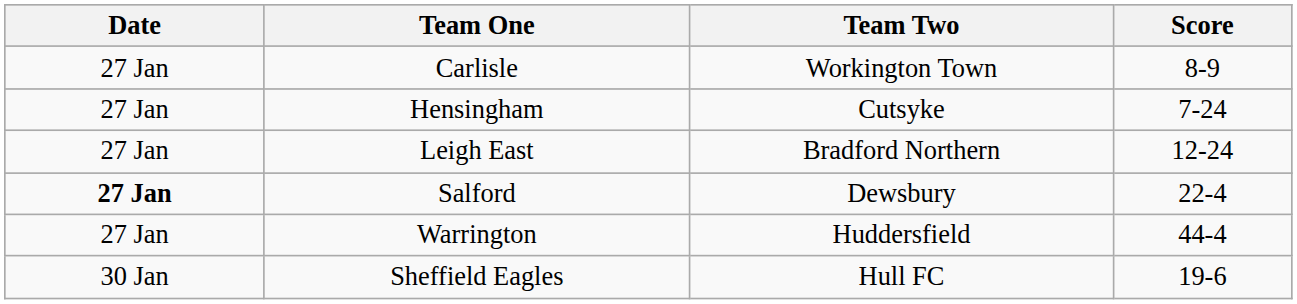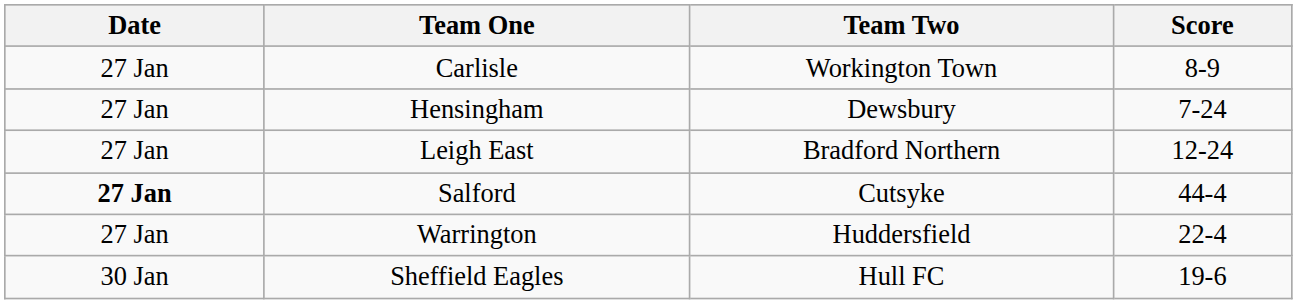 <table class="wikitable" style="text-align: center">
 <tr>
 <th width=150>Date</th>
 <th width=250>Team One</th>
 <th width=250>Team Two</th>
 <th width=100>Score</th>
 </tr>
 <tr>
 <td>27 Jan</td>
 <td>Carlisle</td>
 <td>Workington Town</td>
 <td>8-9</td>
 </tr>
 <tr>
 <td>27 Jan</td>
 <td>Hensingham</td>
-<td>Cutsyke</td>
+<td>Dewsbury</td>
 <td>7-24</td>
 </tr>
 <tr>
 <td>27 Jan</td>
 <td>Leigh East</td>
 <td>Bradford Northern</td>
 <td>12-24</td>
 </tr>
 <tr>
 <td><strong>27 Jan</strong></td>
 <td>Salford</td>
-<td>Dewsbury</td>
-<td>22-4</td>
+<td>Cutsyke</td>
+<td>44-4</td>
 </tr>
 <tr>
 <td>27 Jan</td>
 <td>Warrington</td>
 <td>Huddersfield</td>
-<td>44-4</td>
+<td>22-4</td>
 </tr>
 <tr>
 <td>30 Jan</td>
 <td>Sheffield Eagles</td>
 <td>Hull FC</td>
 <td>19-6</td>
 </tr>
 </table>
